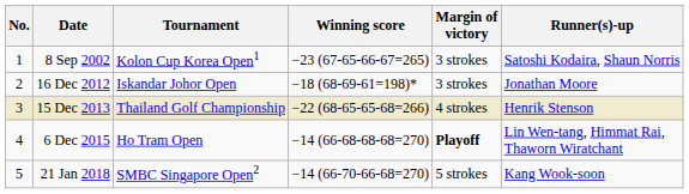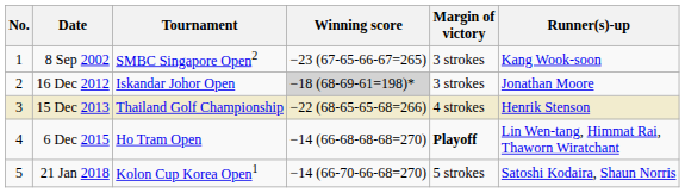 <table class="wikitable" style="font-size:95%;">
 <tr>
 <th>No.</th>
 <th>Date</th>
 <th>Tournament</th>
 <th>Winning score</th>
 <th>Margin of<br>victory</th>
 <th>Runner(s)-up</th>
 </tr>
 <tr>
 <td align=center>1</td>
 <td align=right>8 Sep <a href='#'>2002</a></td>
-<td><a href='#'>Kolon Cup Korea Open</a><sup>1</sup></td>
+<td><a href='#'>SMBC Singapore Open</a><sup>2</sup></td>
 <td>−23 (67-65-66-67=265)</td>
 <td>3 strokes</td>
-<td> <a href='#'>Satoshi Kodaira</a>,  <a href='#'>Shaun Norris</a></td>
+<td> <a href='#'>Kang Wook-soon</a></td>
 </tr>
 <tr>
 <td align=center>2</td>
 <td align=right>16 Dec <a href='#'>2012</a></td>
 <td><a href='#'>Iskandar Johor Open</a></td>
-<td>−18 (68-69-61=198)*</td>
+<td style="background: lightgrey;">−18 (68-69-61=198)*</td>
 <td>3 strokes</td>
 <td> <a href='#'>Jonathan Moore</a></td>
 </tr>
 <tr style="background:#f2ecce;">
 <td align=center>3</td>
 <td align=right>15 Dec <a href='#'>2013</a></td>
 <td><a href='#'>Thailand Golf Championship</a></td>
 <td>−22 (68-65-65-68=266)</td>
 <td>4 strokes</td>
 <td> <a href='#'>Henrik Stenson</a></td>
 </tr>
 <tr>
 <td align=center>4</td>
 <td align=right>6 Dec <a href='#'>2015</a></td>
 <td><a href='#'>Ho Tram Open</a></td>
 <td>−14 (66-68-68-68=270)</td>
 <td><strong>Playoff</strong></td>
 <td> <a href='#'>Lin Wen-tang</a>,  <a href='#'>Himmat Rai</a>,<br> <a href='#'>Thaworn Wiratchant</a></td>
 </tr>
 <tr>
 <td align=center>5</td>
 <td align=right>21 Jan <a href='#'>2018</a></td>
-<td><a href='#'>SMBC Singapore Open</a><sup>2</sup></td>
+<td><a href='#'>Kolon Cup Korea Open</a><sup>1</sup></td>
 <td>−14 (66-70-66-68=270)</td>
 <td>5 strokes</td>
-<td> <a href='#'>Kang Wook-soon</a></td>
+<td> <a href='#'>Satoshi Kodaira</a>,  <a href='#'>Shaun Norris</a></td>
 </tr>
 </table>
